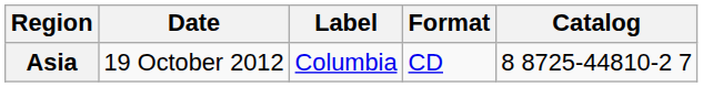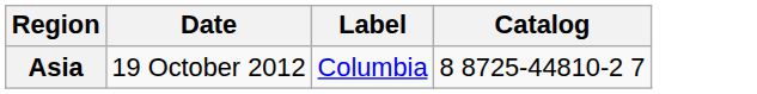 <table class="wikitable plainrowheaders">
 <tr>
 <th>Region</th>
 <th>Date</th>
 <th>Label</th>
-<th>Format</th>
 <th>Catalog</th>
 </tr>
 <tr>
 <th scope="row">Asia</th>
 <td rowspan="1">19 October 2012</td>
 <td rowspan="1"><a href='#'>Columbia</a></td>
-<td rowspan="1"><a href='#'>CD</a></td>
 <td rowspan="1">8 8725-44810-2 7</td>
 </tr>
 </table>
